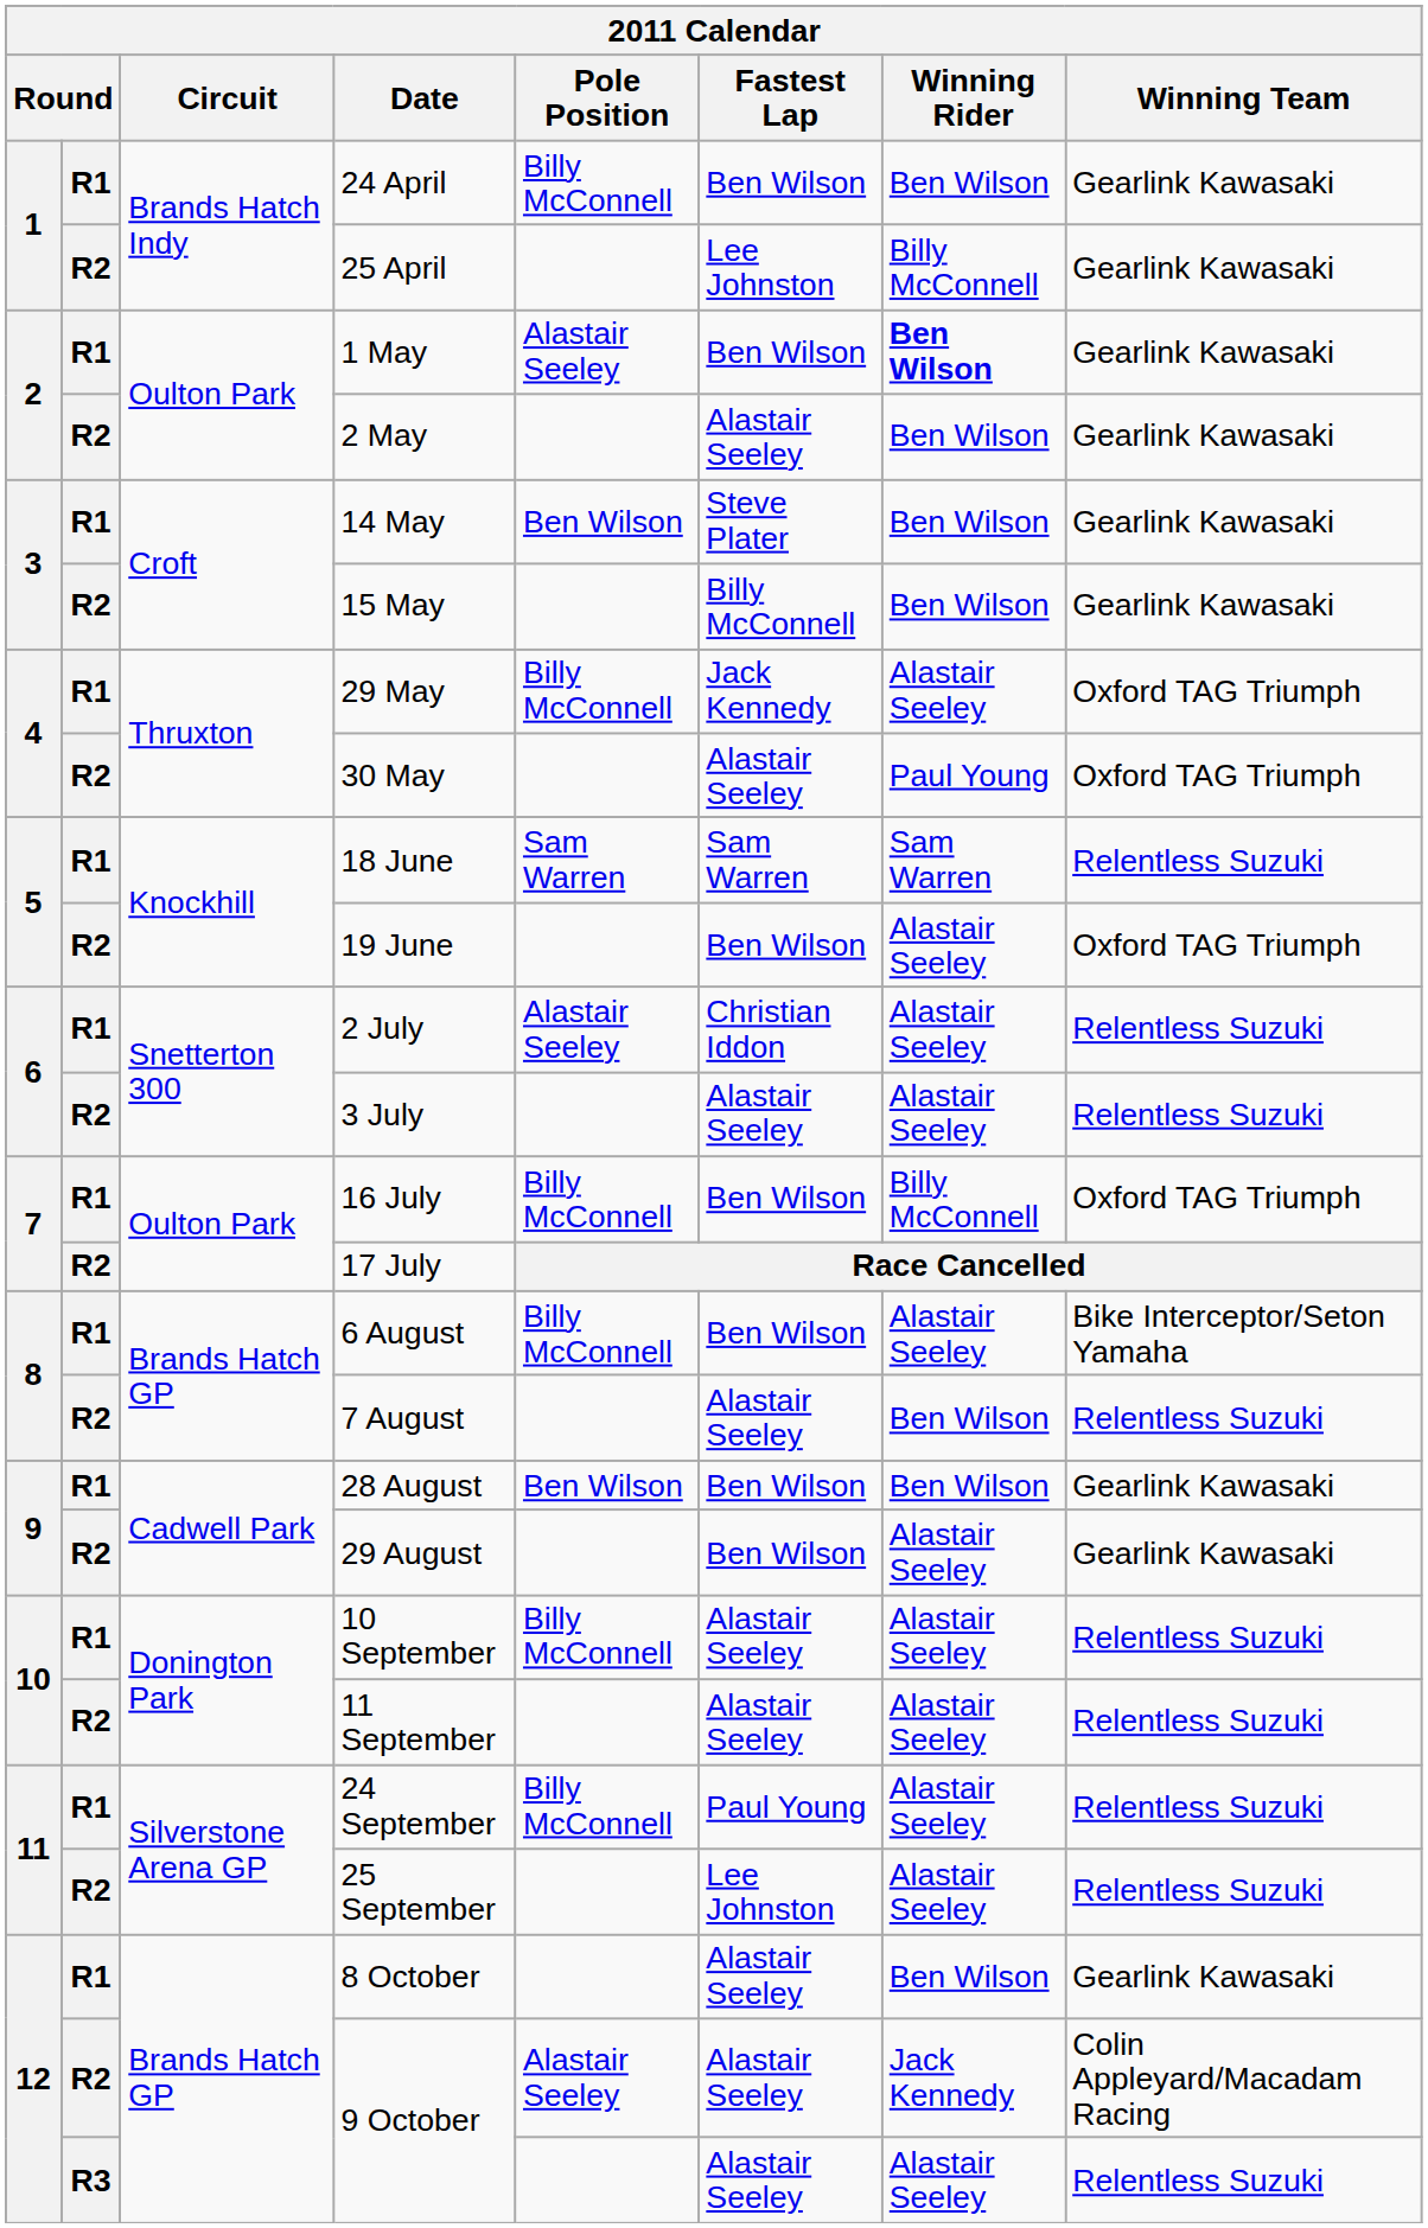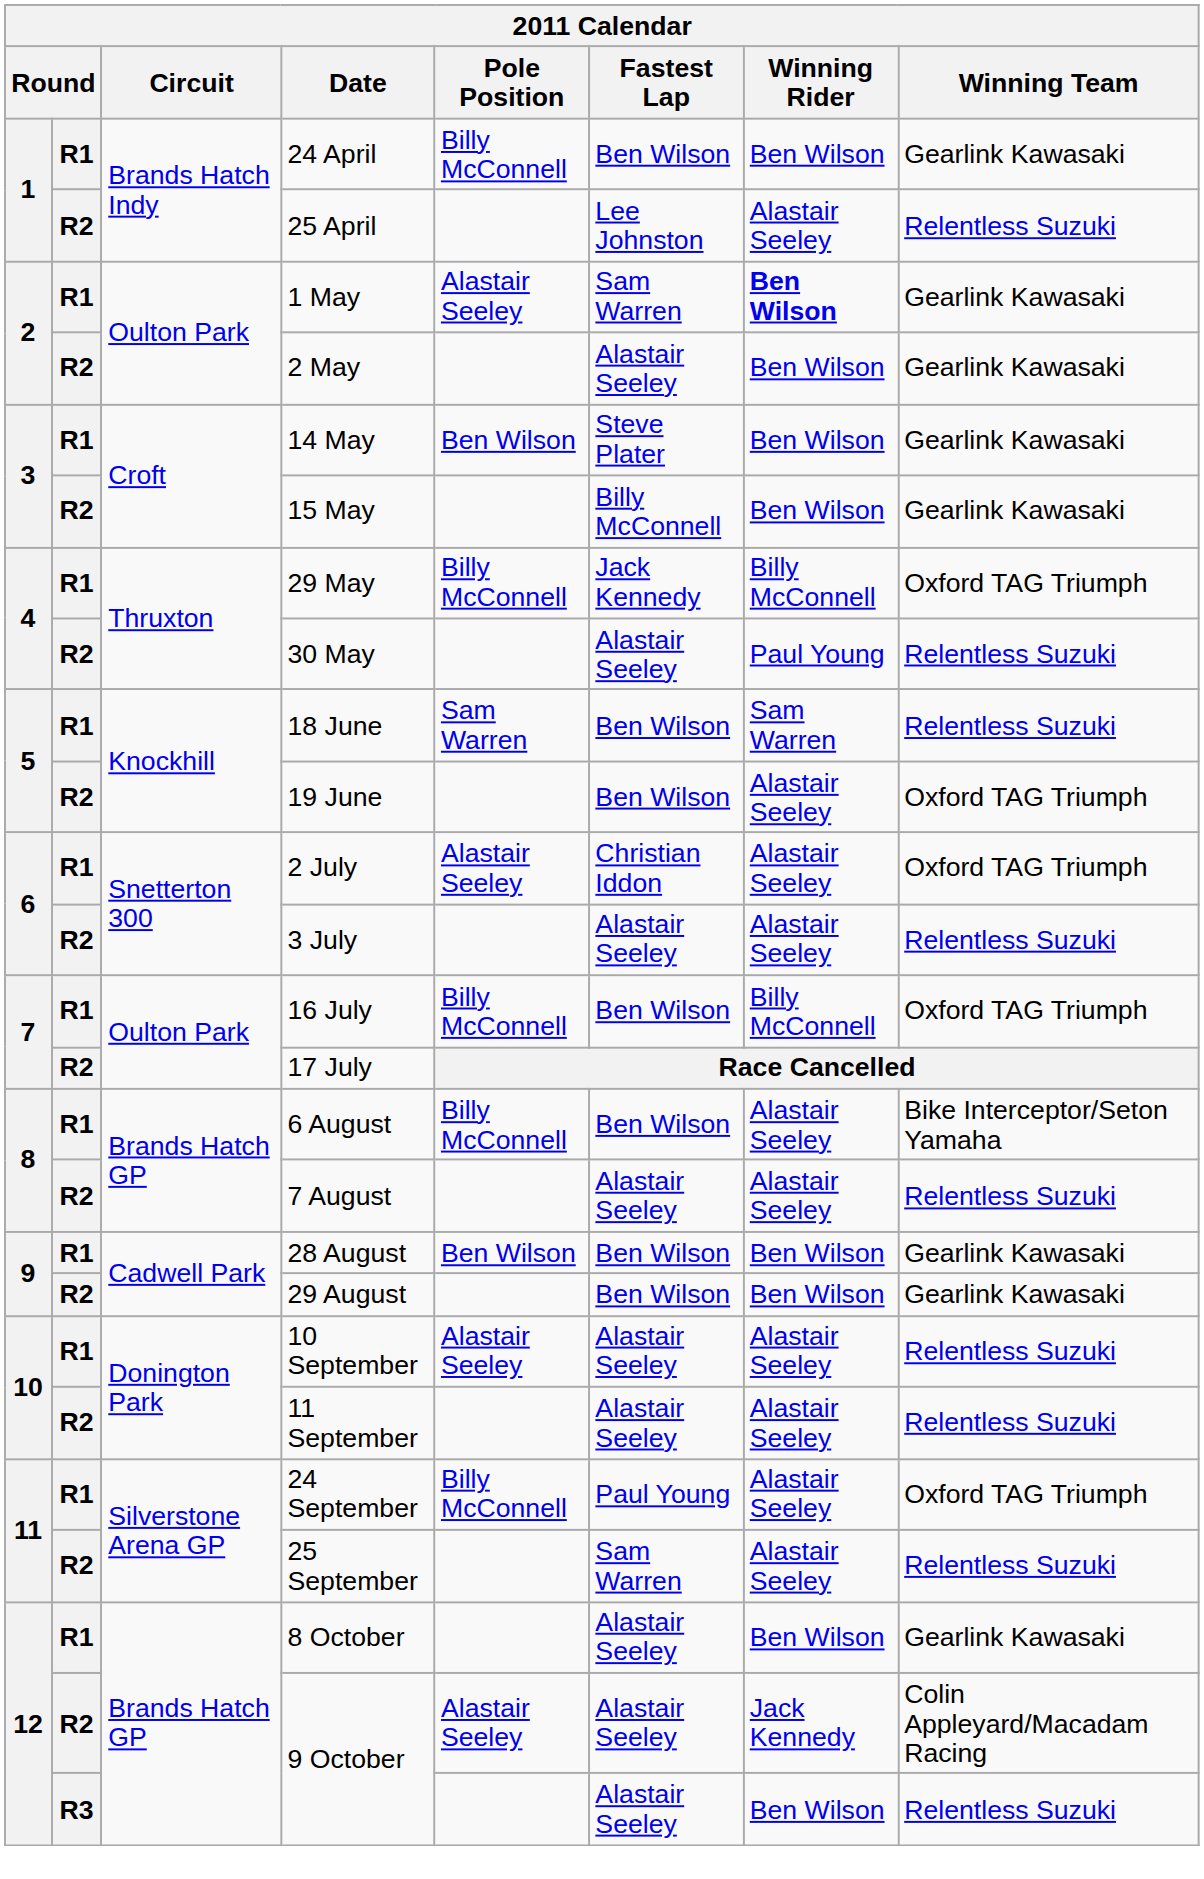 <table class="wikitable" style="font-size: 85%">
 <tr>
 <th colspan=8>2011 Calendar</th>
 </tr>
 <tr>
 <th colspan=2>Round</th>
 <th>Circuit</th>
 <th>Date</th>
 <th>Pole Position</th>
 <th>Fastest Lap</th>
 <th>Winning Rider</th>
 <th>Winning Team</th>
 </tr>
 <tr>
 <th rowspan=2>1</th>
 <th>R1</th>
 <td rowspan=2> <a href='#'>Brands Hatch Indy</a></td>
 <td>24 April</td>
 <td> <a href='#'>Billy McConnell</a></td>
 <td> <a href='#'>Ben Wilson</a></td>
 <td> <a href='#'>Ben Wilson</a></td>
 <td>Gearlink Kawasaki</td>
 </tr>
 <tr>
 <th>R2</th>
 <td>25 April</td>
 <td></td>
 <td> <a href='#'>Lee Johnston</a></td>
-<td> <a href='#'>Billy McConnell</a></td>
-<td>Gearlink Kawasaki</td>
+<td> <a href='#'>Alastair Seeley</a></td>
+<td><a href='#'>Relentless Suzuki</a></td>
 </tr>
 <tr>
 <th rowspan=2>2</th>
 <th>R1</th>
 <td rowspan=2> <a href='#'>Oulton Park</a></td>
 <td>1 May</td>
 <td> <a href='#'>Alastair Seeley</a></td>
-<td> <a href='#'>Ben Wilson</a></td>
+<td> <a href='#'>Sam Warren</a></td>
 <td><strong> <a href='#'>Ben Wilson</a></strong></td>
 <td>Gearlink Kawasaki</td>
 </tr>
 <tr>
 <th>R2</th>
 <td>2 May</td>
 <td></td>
 <td> <a href='#'>Alastair Seeley</a></td>
 <td> <a href='#'>Ben Wilson</a></td>
 <td>Gearlink Kawasaki</td>
 </tr>
 <tr>
 <th rowspan=2>3</th>
 <th>R1</th>
 <td rowspan=2> <a href='#'>Croft</a></td>
 <td>14 May</td>
 <td> <a href='#'>Ben Wilson</a></td>
 <td> <a href='#'>Steve Plater</a></td>
 <td> <a href='#'>Ben Wilson</a></td>
 <td>Gearlink Kawasaki</td>
 </tr>
 <tr>
 <th>R2</th>
 <td>15 May</td>
 <td></td>
 <td> <a href='#'>Billy McConnell</a></td>
 <td> <a href='#'>Ben Wilson</a></td>
 <td>Gearlink Kawasaki</td>
 </tr>
 <tr>
 <th rowspan=2>4</th>
 <th>R1</th>
 <td rowspan=2> <a href='#'>Thruxton</a></td>
 <td>29 May</td>
 <td> <a href='#'>Billy McConnell</a></td>
 <td> <a href='#'>Jack Kennedy</a></td>
-<td> <a href='#'>Alastair Seeley</a></td>
+<td> <a href='#'>Billy McConnell</a></td>
 <td>Oxford TAG Triumph</td>
 </tr>
 <tr>
 <th>R2</th>
 <td>30 May</td>
 <td></td>
 <td> <a href='#'>Alastair Seeley</a></td>
 <td> <a href='#'>Paul Young</a></td>
-<td>Oxford TAG Triumph</td>
+<td><a href='#'>Relentless Suzuki</a></td>
 </tr>
 <tr>
 <th rowspan=2>5</th>
 <th>R1</th>
 <td rowspan=2> <a href='#'>Knockhill</a></td>
 <td>18 June</td>
 <td> <a href='#'>Sam Warren</a></td>
-<td> <a href='#'>Sam Warren</a></td>
+<td> <a href='#'>Ben Wilson</a></td>
 <td> <a href='#'>Sam Warren</a></td>
 <td><a href='#'>Relentless Suzuki</a></td>
 </tr>
 <tr>
 <th>R2</th>
 <td>19 June</td>
 <td></td>
 <td> <a href='#'>Ben Wilson</a></td>
 <td> <a href='#'>Alastair Seeley</a></td>
 <td>Oxford TAG Triumph</td>
 </tr>
 <tr>
 <th rowspan=2>6</th>
 <th>R1</th>
 <td rowspan=2> <a href='#'>Snetterton 300</a></td>
 <td>2 July</td>
 <td> <a href='#'>Alastair Seeley</a></td>
 <td> <a href='#'>Christian Iddon</a></td>
 <td> <a href='#'>Alastair Seeley</a></td>
-<td><a href='#'>Relentless Suzuki</a></td>
+<td>Oxford TAG Triumph</td>
 </tr>
 <tr>
 <th>R2</th>
 <td>3 July</td>
 <td></td>
 <td> <a href='#'>Alastair Seeley</a></td>
 <td> <a href='#'>Alastair Seeley</a></td>
 <td><a href='#'>Relentless Suzuki</a></td>
 </tr>
 <tr>
 <th rowspan=2>7</th>
 <th>R1</th>
 <td rowspan=2> <a href='#'>Oulton Park</a></td>
 <td>16 July</td>
 <td> <a href='#'>Billy McConnell</a></td>
 <td> <a href='#'>Ben Wilson</a></td>
 <td> <a href='#'>Billy McConnell</a></td>
 <td>Oxford TAG Triumph</td>
 </tr>
 <tr>
 <th>R2</th>
 <td>17 July</td>
 <th colspan=4>Race Cancelled</th>
 </tr>
 <tr>
 <th rowspan=2>8</th>
 <th>R1</th>
 <td rowspan=2> <a href='#'>Brands Hatch GP</a></td>
 <td>6 August</td>
 <td> <a href='#'>Billy McConnell</a></td>
 <td> <a href='#'>Ben Wilson</a></td>
 <td> <a href='#'>Alastair Seeley</a></td>
 <td>Bike Interceptor/Seton Yamaha</td>
 </tr>
 <tr>
 <th>R2</th>
 <td>7 August</td>
 <td></td>
 <td> <a href='#'>Alastair Seeley</a></td>
-<td> <a href='#'>Ben Wilson</a></td>
+<td> <a href='#'>Alastair Seeley</a></td>
 <td><a href='#'>Relentless Suzuki</a></td>
 </tr>
 <tr>
 <th rowspan=2>9</th>
 <th>R1</th>
 <td rowspan=2> <a href='#'>Cadwell Park</a></td>
 <td>28 August</td>
 <td> <a href='#'>Ben Wilson</a></td>
 <td> <a href='#'>Ben Wilson</a></td>
 <td> <a href='#'>Ben Wilson</a></td>
 <td>Gearlink Kawasaki</td>
 </tr>
 <tr>
 <th>R2</th>
 <td>29 August</td>
 <td></td>
 <td> <a href='#'>Ben Wilson</a></td>
-<td> <a href='#'>Alastair Seeley</a></td>
+<td> <a href='#'>Ben Wilson</a></td>
 <td>Gearlink Kawasaki</td>
 </tr>
 <tr>
 <th rowspan=2>10</th>
 <th>R1</th>
 <td rowspan=2> <a href='#'>Donington Park</a></td>
 <td>10 September</td>
-<td> <a href='#'>Billy McConnell</a></td>
+<td> <a href='#'>Alastair Seeley</a></td>
 <td> <a href='#'>Alastair Seeley</a></td>
 <td> <a href='#'>Alastair Seeley</a></td>
 <td><a href='#'>Relentless Suzuki</a></td>
 </tr>
 <tr>
 <th>R2</th>
 <td>11 September</td>
 <td></td>
 <td> <a href='#'>Alastair Seeley</a></td>
 <td> <a href='#'>Alastair Seeley</a></td>
 <td><a href='#'>Relentless Suzuki</a></td>
 </tr>
 <tr>
 <th rowspan=2>11</th>
 <th>R1</th>
 <td rowspan=2> <a href='#'>Silverstone Arena GP</a></td>
 <td>24 September</td>
 <td> <a href='#'>Billy McConnell</a></td>
 <td> <a href='#'>Paul Young</a></td>
 <td> <a href='#'>Alastair Seeley</a></td>
-<td><a href='#'>Relentless Suzuki</a></td>
+<td>Oxford TAG Triumph</td>
 </tr>
 <tr>
 <th>R2</th>
 <td>25 September</td>
 <td></td>
-<td> <a href='#'>Lee Johnston</a></td>
+<td> <a href='#'>Sam Warren</a></td>
 <td> <a href='#'>Alastair Seeley</a></td>
 <td><a href='#'>Relentless Suzuki</a></td>
 </tr>
 <tr>
 <th rowspan=3>12</th>
 <th>R1</th>
 <td rowspan=3> <a href='#'>Brands Hatch GP</a></td>
 <td>8 October</td>
 <td></td>
 <td> <a href='#'>Alastair Seeley</a></td>
 <td> <a href='#'>Ben Wilson</a></td>
 <td>Gearlink Kawasaki</td>
 </tr>
 <tr>
 <th>R2</th>
 <td rowspan=2>9 October</td>
 <td> <a href='#'>Alastair Seeley</a></td>
 <td> <a href='#'>Alastair Seeley</a></td>
 <td> <a href='#'>Jack Kennedy</a></td>
 <td>Colin Appleyard/Macadam Racing</td>
 </tr>
 <tr>
 <th>R3</th>
 <td></td>
 <td> <a href='#'>Alastair Seeley</a></td>
-<td> <a href='#'>Alastair Seeley</a></td>
+<td> <a href='#'>Ben Wilson</a></td>
 <td><a href='#'>Relentless Suzuki</a></td>
 </tr>
 </table>
